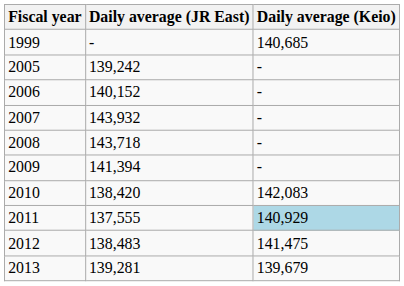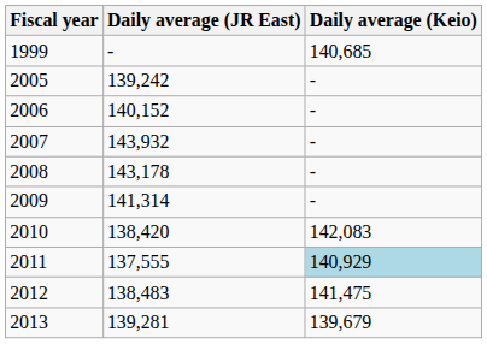 <table class="wikitable">
 <tr>
 <th>Fiscal year</th>
 <th>Daily average (JR East)</th>
 <th>Daily average (Keio)</th>
 </tr>
 <tr>
 <td>1999</td>
 <td>-</td>
 <td>140,685</td>
 </tr>
 <tr>
 <td>2005</td>
 <td>139,242</td>
 <td>-</td>
 </tr>
 <tr>
 <td>2006</td>
 <td>140,152</td>
 <td>-</td>
 </tr>
 <tr>
 <td>2007</td>
 <td>143,932</td>
 <td>-</td>
 </tr>
 <tr>
 <td>2008</td>
-<td>143,718</td>
+<td>143,178</td>
 <td>-</td>
 </tr>
 <tr>
 <td>2009</td>
-<td>141,394</td>
+<td>141,314</td>
 <td>-</td>
 </tr>
 <tr>
 <td>2010</td>
 <td>138,420</td>
 <td>142,083</td>
 </tr>
 <tr>
 <td>2011</td>
 <td>137,555</td>
 <td style="background: lightblue;">140,929</td>
 </tr>
 <tr>
 <td>2012</td>
 <td>138,483</td>
 <td>141,475</td>
 </tr>
 <tr>
 <td>2013</td>
 <td>139,281</td>
 <td>139,679</td>
 </tr>
 </table>
